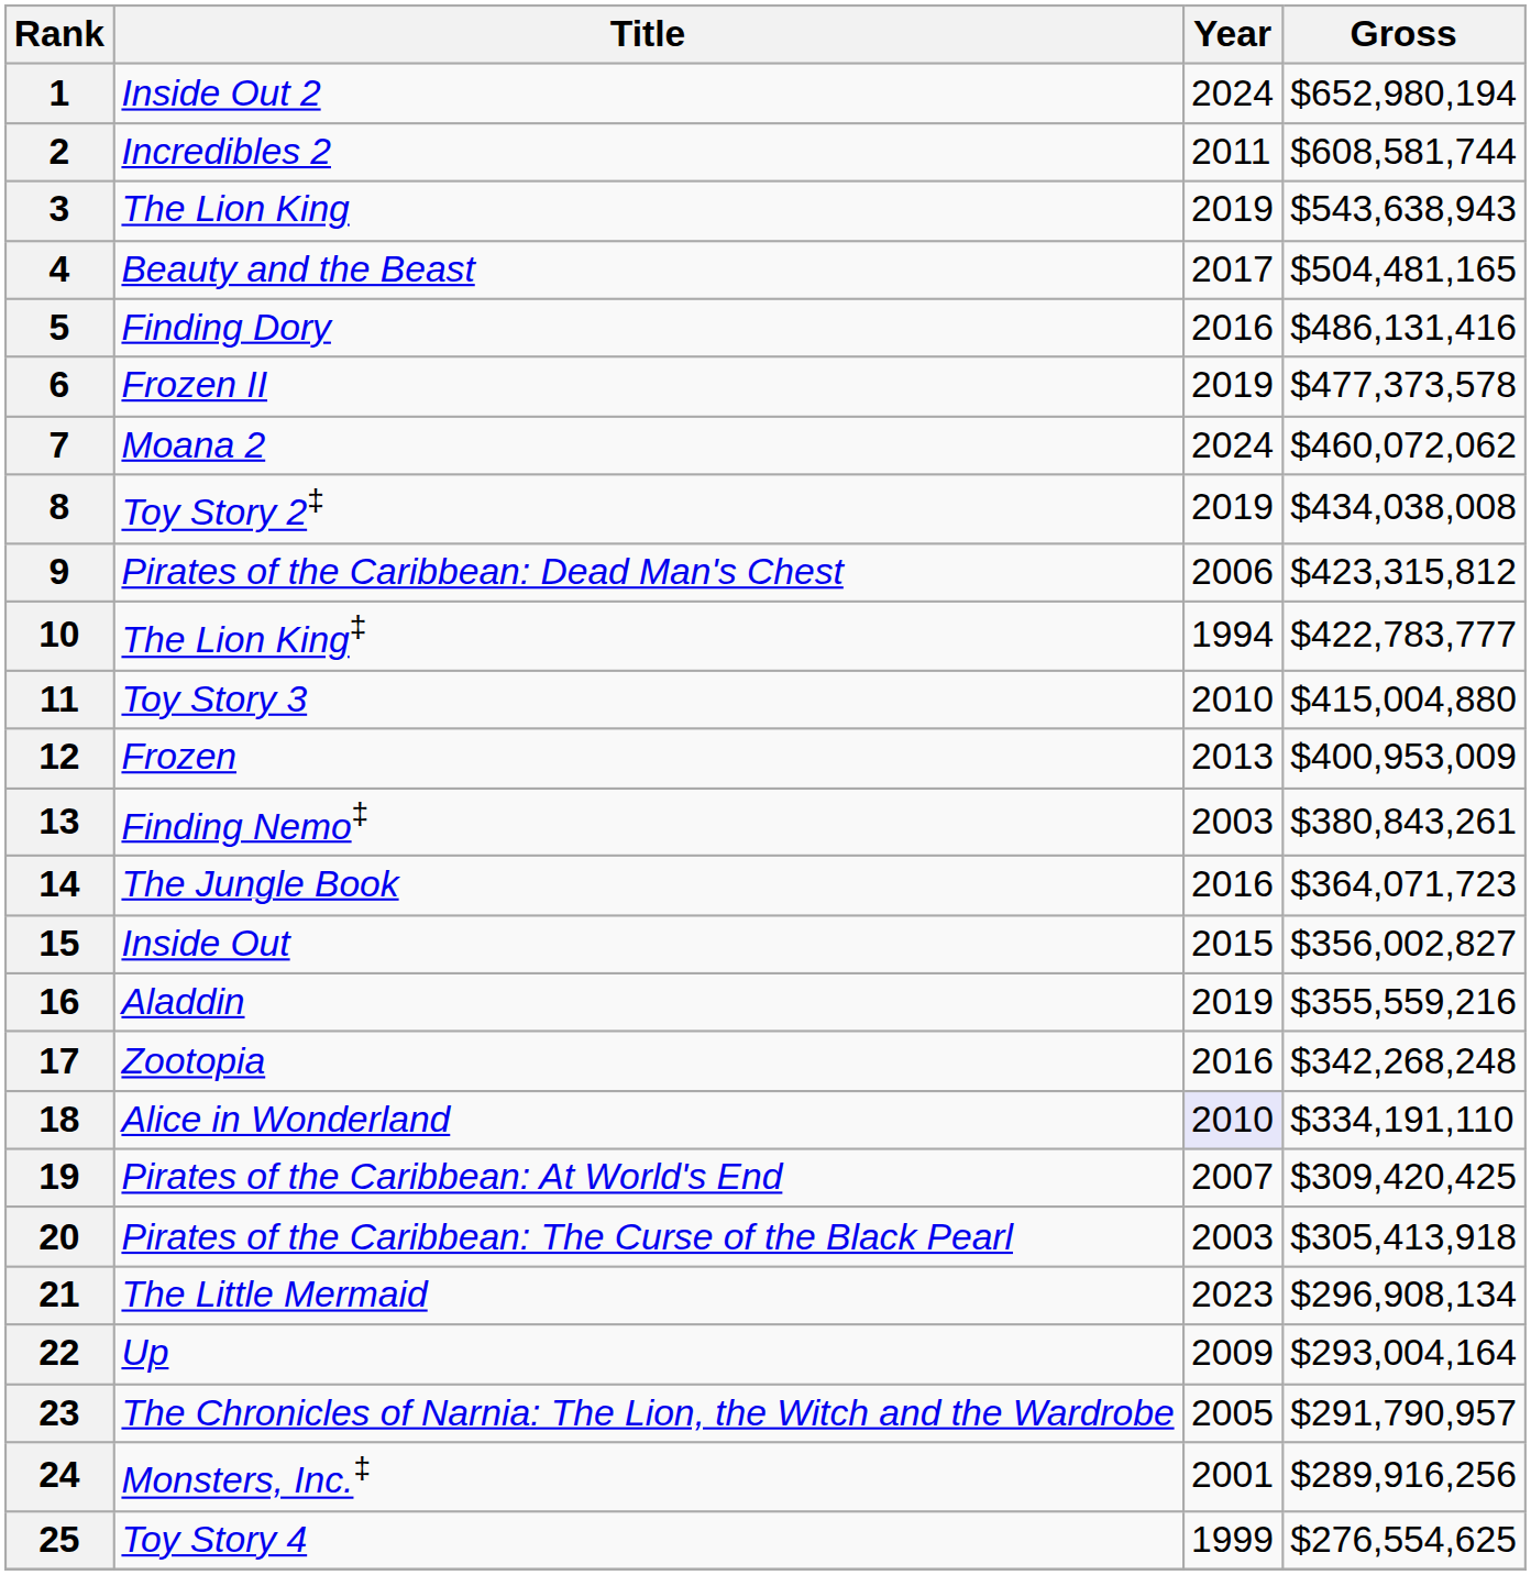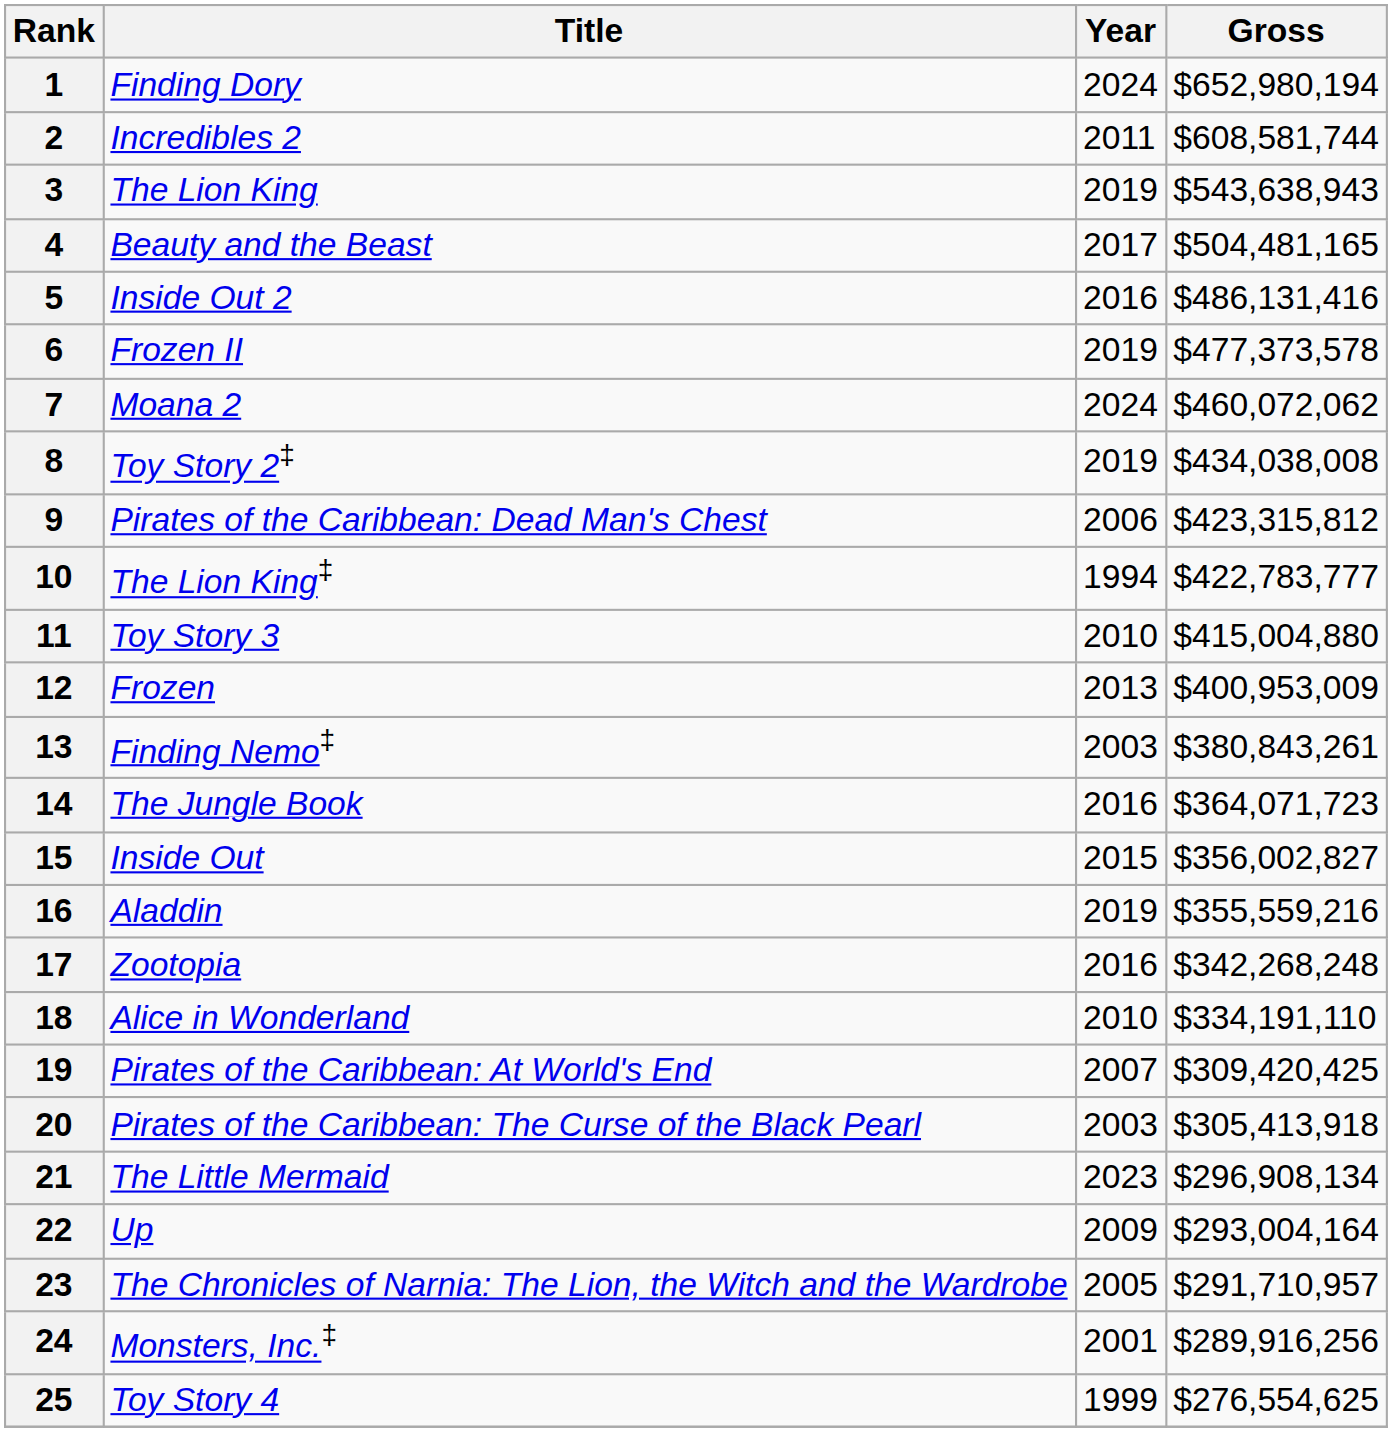 <table class="wikitable sortable">
 <tr>
 <th>Rank</th>
 <th>Title</th>
 <th>Year</th>
 <th>Gross</th>
 </tr>
 <tr>
 <th scope="row">1</th>
-<td><em><a href='#'>Inside Out 2</a></em></td>
+<td><em><a href='#'>Finding Dory</a></em></td>
 <td>2024</td>
 <td>$652,980,194</td>
 </tr>
 <tr>
 <th scope="row">2</th>
 <td><em><a href='#'>Incredibles 2</a></em></td>
 <td>2011</td>
 <td>$608,581,744</td>
 </tr>
 <tr>
 <th scope="row">3</th>
 <td><em><a href='#'>The Lion King</a></em></td>
 <td>2019</td>
 <td>$543,638,943</td>
 </tr>
 <tr>
 <th scope="row">4</th>
 <td><em><a href='#'>Beauty and the Beast</a></em></td>
 <td>2017</td>
 <td>$504,481,165</td>
 </tr>
 <tr>
 <th scope="row">5</th>
-<td><em><a href='#'>Finding Dory</a></em></td>
+<td><em><a href='#'>Inside Out 2</a></em></td>
 <td>2016</td>
 <td>$486,131,416</td>
 </tr>
 <tr>
 <th scope="row">6</th>
 <td><em><a href='#'>Frozen II</a></em></td>
 <td>2019</td>
 <td>$477,373,578</td>
 </tr>
 <tr>
 <th scope="row">7</th>
 <td><em><a href='#'>Moana 2</a></em></td>
 <td>2024</td>
 <td>$460,072,062</td>
 </tr>
 <tr>
 <th scope="row">8</th>
 <td><em><a href='#'>Toy Story 2</a></em><sup>‡</sup></td>
 <td>2019</td>
 <td>$434,038,008</td>
 </tr>
 <tr>
 <th scope="row">9</th>
 <td><em><a href='#'>Pirates of the Caribbean: Dead Man's Chest</a></em></td>
 <td>2006</td>
 <td>$423,315,812</td>
 </tr>
 <tr>
 <th scope="row">10</th>
 <td><em><a href='#'>The Lion King</a></em><sup>‡</sup></td>
 <td>1994</td>
 <td>$422,783,777</td>
 </tr>
 <tr>
 <th scope="row">11</th>
 <td><em><a href='#'>Toy Story 3</a></em></td>
 <td>2010</td>
 <td>$415,004,880</td>
 </tr>
 <tr>
 <th scope="row">12</th>
 <td><em><a href='#'>Frozen</a></em></td>
 <td>2013</td>
 <td>$400,953,009</td>
 </tr>
 <tr>
 <th scope="row">13</th>
 <td><em><a href='#'>Finding Nemo</a></em><sup>‡</sup></td>
 <td>2003</td>
 <td>$380,843,261</td>
 </tr>
 <tr>
 <th scope="row">14</th>
 <td><em><a href='#'>The Jungle Book</a></em></td>
 <td>2016</td>
 <td>$364,071,723</td>
 </tr>
 <tr>
 <th scope="row">15</th>
 <td><em><a href='#'>Inside Out</a></em></td>
 <td>2015</td>
 <td>$356,002,827</td>
 </tr>
 <tr>
 <th scope="row">16</th>
 <td><em><a href='#'>Aladdin</a></em></td>
 <td>2019</td>
 <td>$355,559,216</td>
 </tr>
 <tr>
 <th scope="row">17</th>
 <td><em><a href='#'>Zootopia</a></em></td>
 <td>2016</td>
 <td>$342,268,248</td>
 </tr>
 <tr>
 <th scope="row">18</th>
 <td><em><a href='#'>Alice in Wonderland</a></em></td>
-<td style="background: lavender;">2010</td>
+<td>2010</td>
 <td>$334,191,110</td>
 </tr>
 <tr>
 <th scope="row">19</th>
 <td><em><a href='#'>Pirates of the Caribbean: At World's End</a></em></td>
 <td>2007</td>
 <td>$309,420,425</td>
 </tr>
 <tr>
 <th scope="row">20</th>
 <td><em><a href='#'>Pirates of the Caribbean: The Curse of the Black Pearl</a></em></td>
 <td>2003</td>
 <td>$305,413,918</td>
 </tr>
 <tr>
 <th scope="row">21</th>
 <td><em><a href='#'>The Little Mermaid</a></em></td>
 <td>2023</td>
 <td>$296,908,134</td>
 </tr>
 <tr>
 <th scope="row">22</th>
 <td><em><a href='#'>Up</a></em></td>
 <td>2009</td>
 <td>$293,004,164</td>
 </tr>
 <tr>
 <th scope="row">23</th>
 <td><em><a href='#'>The Chronicles of Narnia: The Lion, the Witch and the Wardrobe</a></em></td>
 <td>2005</td>
-<td>$291,790,957</td>
+<td>$291,710,957</td>
 </tr>
 <tr>
 <th scope="row">24</th>
 <td><em><a href='#'>Monsters, Inc.</a></em><sup>‡</sup></td>
 <td>2001</td>
 <td>$289,916,256</td>
 </tr>
 <tr>
 <th scope="row">25</th>
 <td><em><a href='#'>Toy Story 4</a></em></td>
 <td>1999</td>
 <td>$276,554,625</td>
 </tr>
 <tr>
 </tr>
 </table>
